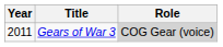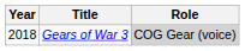 <table class="wikitable sortable">
 <tr>
 <th>Year</th>
 <th>Title</th>
 <th>Role</th>
 </tr>
 <tr>
-<td>2011</td>
+<td>2018</td>
 <td><em><a href='#'>Gears of War 3</a></em></td>
 <td style="background: lightgrey;">COG Gear (voice)</td>
 </tr>
 </table>
